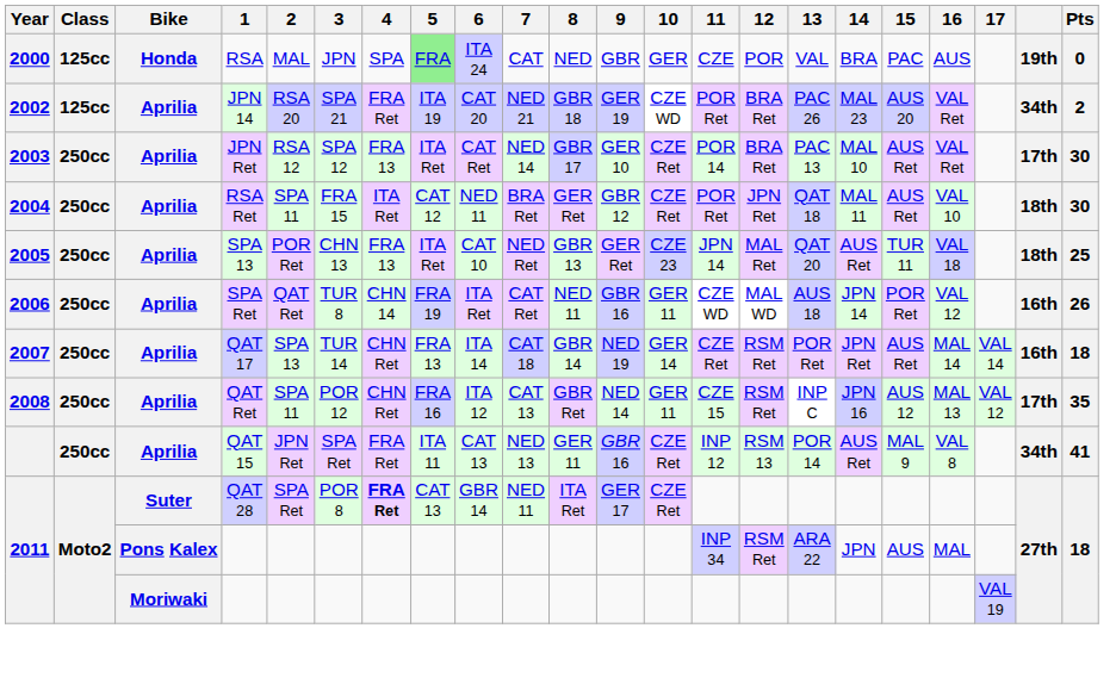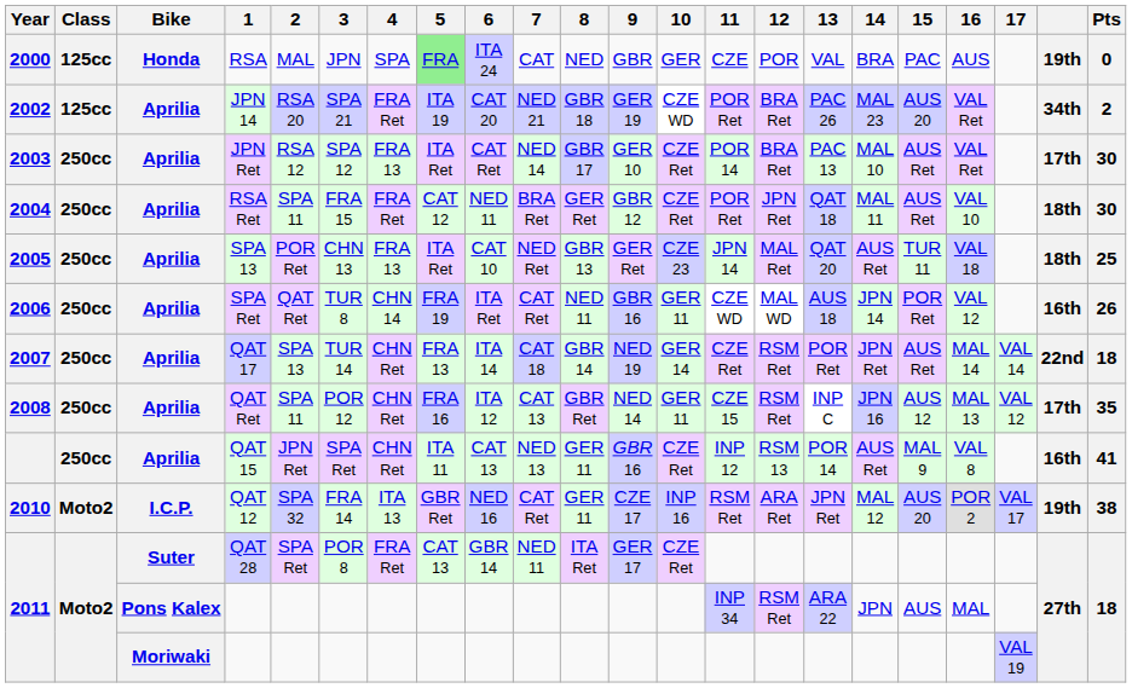 <table class="wikitable" style="text-align:center">
 <tr>
 <th>Year</th>
 <th>Class</th>
 <th>Bike</th>
 <th>1</th>
 <th>2</th>
 <th>3</th>
 <th>4</th>
 <th>5</th>
 <th>6</th>
 <th>7</th>
 <th>8</th>
 <th>9</th>
 <th>10</th>
 <th>11</th>
 <th>12</th>
 <th>13</th>
 <th>14</th>
 <th>15</th>
 <th>16</th>
 <th>17</th>
 <th></th>
 <th>Pts</th>
 </tr>
 <tr>
 <th><a href='#'>2000</a></th>
 <th>125cc</th>
 <th><a href='#'>Honda</a></th>
 <td><a href='#'>RSA</a></td>
 <td><a href='#'>MAL</a></td>
 <td><a href='#'>JPN</a></td>
 <td><a href='#'>SPA</a></td>
 <td style="background: lightgreen;"><a href='#'>FRA</a></td>
 <td style="background:#CFCFFF;"><a href='#'>ITA</a><br><small>24</small></td>
 <td><a href='#'>CAT</a></td>
 <td><a href='#'>NED</a></td>
 <td><a href='#'>GBR</a></td>
 <td><a href='#'>GER</a></td>
 <td><a href='#'>CZE</a></td>
 <td><a href='#'>POR</a></td>
 <td><a href='#'>VAL</a></td>
 <td><a href='#'>BRA</a></td>
 <td><a href='#'>PAC</a></td>
 <td><a href='#'>AUS</a></td>
 <td></td>
 <th>19th</th>
 <th>0</th>
 </tr>
 <tr>
 <th><a href='#'>2002</a></th>
 <th>125cc</th>
 <th><a href='#'>Aprilia</a></th>
 <td style="background:#DFFFDF;"><a href='#'>JPN</a><br><small>14</small></td>
 <td style="background:#CFCFFF;"><a href='#'>RSA</a><br><small>20</small></td>
 <td style="background:#CFCFFF;"><a href='#'>SPA</a><br><small>21</small></td>
 <td style="background:#EFCFFF;"><a href='#'>FRA</a><br><small>Ret</small></td>
 <td style="background:#CFCFFF;"><a href='#'>ITA</a><br><small>19</small></td>
 <td style="background:#CFCFFF;"><a href='#'>CAT</a><br><small>20</small></td>
 <td style="background:#CFCFFF;"><a href='#'>NED</a><br><small>21</small></td>
 <td style="background:#CFCFFF;"><a href='#'>GBR</a><br><small>18</small></td>
 <td style="background:#CFCFFF;"><a href='#'>GER</a><br><small>19</small></td>
 <td style="background:#FFFFFF;"><a href='#'>CZE</a><br><small>WD</small></td>
 <td style="background:#EFCFFF;"><a href='#'>POR</a><br><small>Ret</small></td>
 <td style="background:#EFCFFF;"><a href='#'>BRA</a><br><small>Ret</small></td>
 <td style="background:#CFCFFF;"><a href='#'>PAC</a><br><small>26</small></td>
 <td style="background:#CFCFFF;"><a href='#'>MAL</a><br><small>23</small></td>
 <td style="background:#CFCFFF;"><a href='#'>AUS</a><br><small>20</small></td>
 <td style="background:#EFCFFF;"><a href='#'>VAL</a><br><small>Ret</small></td>
 <td></td>
 <th>34th</th>
 <th>2</th>
 </tr>
 <tr>
 <th><a href='#'>2003</a></th>
 <th>250cc</th>
 <th><a href='#'>Aprilia</a></th>
 <td style="background:#EFCFFF;"><a href='#'>JPN</a><br><small>Ret</small></td>
 <td style="background:#DFFFDF;"><a href='#'>RSA</a><br><small>12</small></td>
 <td style="background:#DFFFDF;"><a href='#'>SPA</a><br><small>12</small></td>
 <td style="background:#DFFFDF;"><a href='#'>FRA</a><br><small>13</small></td>
 <td style="background:#EFCFFF;"><a href='#'>ITA</a><br><small>Ret</small></td>
 <td style="background:#EFCFFF;"><a href='#'>CAT</a><br><small>Ret</small></td>
 <td style="background:#DFFFDF;"><a href='#'>NED</a><br><small>14</small></td>
 <td style="background:#CFCFFF;"><a href='#'>GBR</a><br><small>17</small></td>
 <td style="background:#DFFFDF;"><a href='#'>GER</a><br><small>10</small></td>
 <td style="background:#EFCFFF;"><a href='#'>CZE</a><br><small>Ret</small></td>
 <td style="background:#DFFFDF;"><a href='#'>POR</a><br><small>14</small></td>
 <td style="background:#EFCFFF;"><a href='#'>BRA</a><br><small>Ret</small></td>
 <td style="background:#DFFFDF;"><a href='#'>PAC</a><br><small>13</small></td>
 <td style="background:#DFFFDF;"><a href='#'>MAL</a><br><small>10</small></td>
 <td style="background:#EFCFFF;"><a href='#'>AUS</a><br><small>Ret</small></td>
 <td style="background:#EFCFFF;"><a href='#'>VAL</a><br><small>Ret</small></td>
 <td></td>
 <th>17th</th>
 <th>30</th>
 </tr>
 <tr>
 <th><a href='#'>2004</a></th>
 <th>250cc</th>
 <th><a href='#'>Aprilia</a></th>
 <td style="background:#EFCFFF;"><a href='#'>RSA</a><br><small>Ret</small></td>
 <td style="background:#DFFFDF;"><a href='#'>SPA</a><br><small>11</small></td>
 <td style="background:#DFFFDF;"><a href='#'>FRA</a><br><small>15</small></td>
-<td style="background:#EFCFFF;"><a href='#'>ITA</a><br><small>Ret</small></td>
+<td style="background:#EFCFFF;"><a href='#'>FRA</a><br><small>Ret</small></td>
 <td style="background:#DFFFDF;"><a href='#'>CAT</a><br><small>12</small></td>
 <td style="background:#DFFFDF;"><a href='#'>NED</a><br><small>11</small></td>
 <td style="background:#EFCFFF;"><a href='#'>BRA</a><br><small>Ret</small></td>
 <td style="background:#EFCFFF;"><a href='#'>GER</a><br><small>Ret</small></td>
 <td style="background:#DFFFDF;"><a href='#'>GBR</a><br><small>12</small></td>
 <td style="background:#EFCFFF;"><a href='#'>CZE</a><br><small>Ret</small></td>
 <td style="background:#EFCFFF;"><a href='#'>POR</a><br><small>Ret</small></td>
 <td style="background:#EFCFFF;"><a href='#'>JPN</a><br><small>Ret</small></td>
 <td style="background:#CFCFFF;"><a href='#'>QAT</a><br><small>18</small></td>
 <td style="background:#DFFFDF;"><a href='#'>MAL</a><br><small>11</small></td>
 <td style="background:#EFCFFF;"><a href='#'>AUS</a><br><small>Ret</small></td>
 <td style="background:#DFFFDF;"><a href='#'>VAL</a><br><small>10</small></td>
 <td></td>
 <th>18th</th>
 <th>30</th>
 </tr>
 <tr>
 <th><a href='#'>2005</a></th>
 <th>250cc</th>
 <th><a href='#'>Aprilia</a></th>
 <td style="background:#DFFFDF;"><a href='#'>SPA</a><br><small>13</small></td>
 <td style="background:#EFCFFF;"><a href='#'>POR</a><br><small>Ret</small></td>
 <td style="background:#DFFFDF;"><a href='#'>CHN</a><br><small>13</small></td>
 <td style="background:#DFFFDF;"><a href='#'>FRA</a><br><small>13</small></td>
 <td style="background:#EFCFFF;"><a href='#'>ITA</a><br><small>Ret</small></td>
 <td style="background:#DFFFDF;"><a href='#'>CAT</a><br><small>10</small></td>
 <td style="background:#EFCFFF;"><a href='#'>NED</a><br><small>Ret</small></td>
 <td style="background:#DFFFDF;"><a href='#'>GBR</a><br><small>13</small></td>
 <td style="background:#EFCFFF;"><a href='#'>GER</a><br><small>Ret</small></td>
 <td style="background:#CFCFFF;"><a href='#'>CZE</a><br><small>23</small></td>
 <td style="background:#DFFFDF;"><a href='#'>JPN</a><br><small>14</small></td>
 <td style="background:#EFCFFF;"><a href='#'>MAL</a><br><small>Ret</small></td>
 <td style="background:#CFCFFF;"><a href='#'>QAT</a><br><small>20</small></td>
 <td style="background:#EFCFFF;"><a href='#'>AUS</a><br><small>Ret</small></td>
 <td style="background:#DFFFDF;"><a href='#'>TUR</a><br><small>11</small></td>
 <td style="background:#CFCFFF;"><a href='#'>VAL</a><br><small>18</small></td>
 <td></td>
 <th>18th</th>
 <th>25</th>
 </tr>
 <tr>
 <th><a href='#'>2006</a></th>
 <th>250cc</th>
 <th><a href='#'>Aprilia</a></th>
 <td style="background:#EFCFFF;"><a href='#'>SPA</a><br><small>Ret</small></td>
 <td style="background:#EFCFFF;"><a href='#'>QAT</a><br><small>Ret</small></td>
 <td style="background:#DFFFDF;"><a href='#'>TUR</a><br><small>8</small></td>
 <td style="background:#DFFFDF;"><a href='#'>CHN</a><br><small>14</small></td>
 <td style="background:#CFCFFF;"><a href='#'>FRA</a><br><small>19</small></td>
 <td style="background:#EFCFFF;"><a href='#'>ITA</a><br><small>Ret</small></td>
 <td style="background:#EFCFFF;"><a href='#'>CAT</a><br><small>Ret</small></td>
 <td style="background:#DFFFDF;"><a href='#'>NED</a><br><small>11</small></td>
 <td style="background:#CFCFFF;"><a href='#'>GBR</a><br><small>16</small></td>
 <td style="background:#DFFFDF;"><a href='#'>GER</a><br><small>11</small></td>
 <td style="background:#FFFFFF;"><a href='#'>CZE</a><br><small>WD</small></td>
 <td style="background:#FFFFFF;"><a href='#'>MAL</a><br><small>WD</small></td>
 <td style="background:#CFCFFF;"><a href='#'>AUS</a><br><small>18</small></td>
 <td style="background:#DFFFDF;"><a href='#'>JPN</a><br><small>14</small></td>
 <td style="background:#EFCFFF;"><a href='#'>POR</a><br><small>Ret</small></td>
 <td style="background:#DFFFDF;"><a href='#'>VAL</a><br><small>12</small></td>
 <td></td>
 <th>16th</th>
 <th>26</th>
 </tr>
 <tr>
 <th><a href='#'>2007</a></th>
 <th>250cc</th>
 <th><a href='#'>Aprilia</a></th>
 <td style="background:#CFCFFF;"><a href='#'>QAT</a><br><small>17</small></td>
 <td style="background:#DFFFDF;"><a href='#'>SPA</a><br><small>13</small></td>
 <td style="background:#DFFFDF;"><a href='#'>TUR</a><br><small>14</small></td>
 <td style="background:#EFCFFF;"><a href='#'>CHN</a><br><small>Ret</small></td>
 <td style="background:#DFFFDF;"><a href='#'>FRA</a><br><small>13</small></td>
 <td style="background:#DFFFDF;"><a href='#'>ITA</a><br><small>14</small></td>
 <td style="background:#CFCFFF;"><a href='#'>CAT</a><br><small>18</small></td>
 <td style="background:#DFFFDF;"><a href='#'>GBR</a><br><small>14</small></td>
 <td style="background:#CFCFFF;"><a href='#'>NED</a><br><small>19</small></td>
 <td style="background:#DFFFDF;"><a href='#'>GER</a><br><small>14</small></td>
 <td style="background:#EFCFFF;"><a href='#'>CZE</a><br><small>Ret</small></td>
 <td style="background:#EFCFFF;"><a href='#'>RSM</a><br><small>Ret</small></td>
 <td style="background:#EFCFFF;"><a href='#'>POR</a><br><small>Ret</small></td>
 <td style="background:#EFCFFF;"><a href='#'>JPN</a><br><small>Ret</small></td>
 <td style="background:#EFCFFF;"><a href='#'>AUS</a><br><small>Ret</small></td>
 <td style="background:#DFFFDF;"><a href='#'>MAL</a><br><small>14</small></td>
 <td style="background:#DFFFDF;"><a href='#'>VAL</a><br><small>14</small></td>
-<th>16th</th>
+<th>22nd</th>
 <th>18</th>
 </tr>
 <tr>
 <th><a href='#'>2008</a></th>
 <th>250cc</th>
 <th><a href='#'>Aprilia</a></th>
 <td style="background:#EFCFFF;"><a href='#'>QAT</a><br><small>Ret</small></td>
 <td style="background:#DFFFDF;"><a href='#'>SPA</a><br><small>11</small></td>
 <td style="background:#DFFFDF;"><a href='#'>POR</a><br><small>12</small></td>
 <td style="background:#EFCFFF;"><a href='#'>CHN</a><br><small>Ret</small></td>
 <td style="background:#CFCFFF;"><a href='#'>FRA</a><br><small>16</small></td>
 <td style="background:#DFFFDF;"><a href='#'>ITA</a><br><small>12</small></td>
 <td style="background:#DFFFDF;"><a href='#'>CAT</a><br><small>13</small></td>
 <td style="background:#EFCFFF;"><a href='#'>GBR</a><br><small>Ret</small></td>
 <td style="background:#DFFFDF;"><a href='#'>NED</a><br><small>14</small></td>
 <td style="background:#DFFFDF;"><a href='#'>GER</a><br><small>11</small></td>
 <td style="background:#DFFFDF;"><a href='#'>CZE</a><br><small>15</small></td>
 <td style="background:#EFCFFF;"><a href='#'>RSM</a><br><small>Ret</small></td>
 <td style="background:#FFFFFF;"><a href='#'>INP</a><br><small>C</small></td>
 <td style="background:#CFCFFF;"><a href='#'>JPN</a><br><small>16</small></td>
 <td style="background:#DFFFDF;"><a href='#'>AUS</a><br><small>12</small></td>
 <td style="background:#DFFFDF;"><a href='#'>MAL</a><br><small>13</small></td>
 <td style="background:#DFFFDF;"><a href='#'>VAL</a><br><small>12</small></td>
 <th>17th</th>
 <th>35</th>
 </tr>
 <tr>
 <th></th>
 <th>250cc</th>
 <th><a href='#'>Aprilia</a></th>
 <td style="background:#DFFFDF;"><a href='#'>QAT</a><br><small>15</small></td>
 <td style="background:#EFCFFF;"><a href='#'>JPN</a><br><small>Ret</small></td>
 <td style="background:#EFCFFF;"><a href='#'>SPA</a><br><small>Ret</small></td>
-<td style="background:#EFCFFF;"><a href='#'>FRA</a><br><small>Ret</small></td>
+<td style="background:#EFCFFF;"><a href='#'>CHN</a><br><small>Ret</small></td>
 <td style="background:#DFFFDF;"><a href='#'>ITA</a><br><small>11</small></td>
 <td style="background:#DFFFDF;"><a href='#'>CAT</a><br><small>13</small></td>
 <td style="background:#DFFFDF;"><a href='#'>NED</a><br><small>13</small></td>
 <td style="background:#DFFFDF;"><a href='#'>GER</a><br><small>11</small></td>
 <td style="background:#CFCFFF;"><em><a href='#'>GBR</a></em><br><small>16</small></td>
 <td style="background:#EFCFFF;"><a href='#'>CZE</a><br><small>Ret</small></td>
 <td style="background:#DFFFDF;"><a href='#'>INP</a><br><small>12</small></td>
 <td style="background:#DFFFDF;"><a href='#'>RSM</a><br><small>13</small></td>
 <td style="background:#DFFFDF;"><a href='#'>POR</a><br><small>14</small></td>
 <td style="background:#EFCFFF;"><a href='#'>AUS</a><br><small>Ret</small></td>
 <td style="background:#DFFFDF;"><a href='#'>MAL</a><br><small>9</small></td>
 <td style="background:#DFFFDF;"><a href='#'>VAL</a><br><small>8</small></td>
 <td></td>
-<th>34th</th>
+<th>16th</th>
 <th>41</th>
+</tr>
+<tr>
+<th><a href='#'>2010</a></th>
+<th>Moto2</th>
+<th><a href='#'>I.C.P.</a></th>
+<td style="background:#DFFFDF;"><a href='#'>QAT</a><br><small>12</small></td>
+<td style="background:#CFCFFF;"><a href='#'>SPA</a><br><small>32</small></td>
+<td style="background:#DFFFDF;"><a href='#'>FRA</a><br><small>14</small></td>
+<td style="background:#DFFFDF;"><a href='#'>ITA</a><br><small>13</small></td>
+<td style="background:#EFCFFF;"><a href='#'>GBR</a><br><small>Ret</small></td>
+<td style="background:#CFCFFF;"><a href='#'>NED</a><br><small>16</small></td>
+<td style="background:#EFCFFF;"><a href='#'>CAT</a><br><small>Ret</small></td>
+<td style="background:#DFFFDF;"><a href='#'>GER</a><br><small>11</small></td>
+<td style="background:#CFCFFF;"><a href='#'>CZE</a><br><small>17</small></td>
+<td style="background:#CFCFFF;"><a href='#'>INP</a><br><small>16</small></td>
+<td style="background:#EFCFFF;"><a href='#'>RSM</a><br><small>Ret</small></td>
+<td style="background:#EFCFFF;"><a href='#'>ARA</a><br><small>Ret</small></td>
+<td style="background:#EFCFFF;"><a href='#'>JPN</a><br><small>Ret</small></td>
+<td style="background:#DFFFDF;"><a href='#'>MAL</a><br><small>12</small></td>
+<td style="background:#CFCFFF;"><a href='#'>AUS</a><br><small>20</small></td>
+<td style="background:#DFDFDF;"><a href='#'>POR</a><br><small>2</small></td>
+<td style="background:#CFCFFF;"><a href='#'>VAL</a><br><small>17</small></td>
+<th>19th</th>
+<th>38</th>
 </tr>
 <tr>
 <th rowspan=3><a href='#'>2011</a></th>
 <th rowspan=3>Moto2</th>
 <th><a href='#'>Suter</a></th>
 <td style="background:#CFCFFF;"><a href='#'>QAT</a><br><small>28</small></td>
 <td style="background:#EFCFFF;"><a href='#'>SPA</a><br><small>Ret</small></td>
 <td style="background:#DFFFDF;"><a href='#'>POR</a><br><small>8</small></td>
-<td style="background:#EFCFFF;"><strong><a href='#'>FRA</a><br><small>Ret</small></strong></td>
+<td style="background:#EFCFFF;"><a href='#'>FRA</a><br><small>Ret</small></td>
 <td style="background:#DFFFDF;"><a href='#'>CAT</a><br><small>13</small></td>
 <td style="background:#DFFFDF;"><a href='#'>GBR</a><br><small>14</small></td>
 <td style="background:#DFFFDF;"><a href='#'>NED</a><br><small>11</small></td>
 <td style="background:#EFCFFF;"><a href='#'>ITA</a><br><small>Ret</small></td>
 <td style="background:#CFCFFF;"><a href='#'>GER</a><br><small>17</small></td>
 <td style="background:#EFCFFF;"><a href='#'>CZE</a><br><small>Ret</small></td>
 <td></td>
 <td></td>
 <td></td>
 <td></td>
 <td></td>
 <td></td>
 <td></td>
 <th rowspan=3>27th</th>
 <th rowspan=3>18</th>
 </tr>
 <tr>
 <th><a href='#'>Pons</a> <a href='#'>Kalex</a></th>
 <td></td>
 <td></td>
 <td></td>
 <td></td>
 <td></td>
 <td></td>
 <td></td>
 <td></td>
 <td></td>
 <td></td>
 <td style="background:#CFCFFF;"><a href='#'>INP</a><br><small>34</small></td>
 <td style="background:#EFCFFF;"><a href='#'>RSM</a><br><small>Ret</small></td>
 <td style="background:#CFCFFF;"><a href='#'>ARA</a><br><small>22</small></td>
 <td><a href='#'>JPN</a></td>
 <td><a href='#'>AUS</a></td>
 <td><a href='#'>MAL</a></td>
 <td></td>
 </tr>
 <tr>
 <th><a href='#'>Moriwaki</a></th>
 <td></td>
 <td></td>
 <td></td>
 <td></td>
 <td></td>
 <td></td>
 <td></td>
 <td></td>
 <td></td>
 <td></td>
 <td></td>
 <td></td>
 <td></td>
 <td></td>
 <td></td>
 <td></td>
 <td style="background:#CFCFFF;"><a href='#'>VAL</a><br><small>19</small></td>
 </tr>
 </table>
